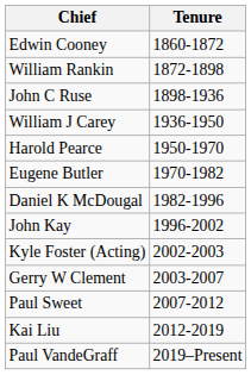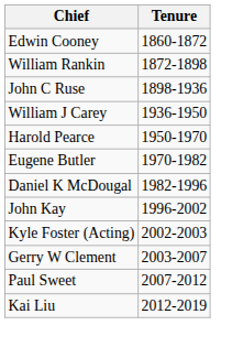 <table class="wikitable">
 <tr>
 <th>Chief</th>
 <th>Tenure</th>
 </tr>
 <tr>
 <td>Edwin Cooney</td>
 <td>1860-1872</td>
 </tr>
 <tr>
 <td>William Rankin</td>
 <td>1872-1898</td>
 </tr>
 <tr>
 <td>John C Ruse</td>
 <td>1898-1936</td>
 </tr>
 <tr>
 <td>William J Carey</td>
 <td>1936-1950</td>
 </tr>
 <tr>
 <td>Harold Pearce</td>
 <td>1950-1970</td>
 </tr>
 <tr>
 <td>Eugene Butler</td>
 <td>1970-1982</td>
 </tr>
 <tr>
 <td>Daniel K McDougal</td>
 <td>1982-1996</td>
 </tr>
 <tr>
 <td>John Kay</td>
 <td>1996-2002</td>
 </tr>
 <tr>
 <td>Kyle Foster (Acting)</td>
 <td>2002-2003</td>
 </tr>
 <tr>
 <td>Gerry W Clement</td>
 <td>2003-2007</td>
 </tr>
 <tr>
 <td>Paul Sweet</td>
 <td>2007-2012</td>
 </tr>
 <tr>
 <td>Kai Liu</td>
 <td>2012-2019</td>
 </tr>
-<tr>
-<td>Paul VandeGraff</td>
-<td>2019–Present</td>
-</tr>
 </table>
